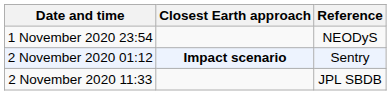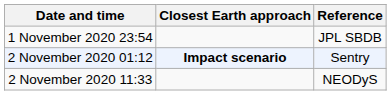 <table class="wikitable" style="text-align:center; font-size:0.9em;">
 <tr>
 <th>Date and time</th>
 <th>Closest Earth approach</th>
 <th>Reference</th>
 </tr>
 <tr>
 <td>1 November 2020 23:54</td>
 <td></td>
-<td>NEODyS</td>
+<td>JPL SBDB</td>
 </tr>
 <tr bgcolor=#edf3fe>
 <td>2 November 2020 01:12</td>
 <td><strong>Impact scenario</strong></td>
 <td>Sentry</td>
 </tr>
 <tr>
 <td>2 November 2020 11:33</td>
 <td></td>
-<td>JPL SBDB</td>
+<td>NEODyS</td>
 </tr>
 </table>
